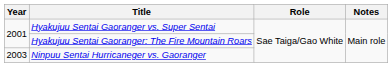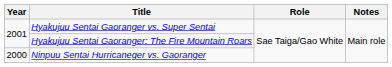 <table class="wikitable" style="font-size: 90%;">
 <tr>
 <th>Year</th>
 <th>Title</th>
 <th>Role</th>
 <th>Notes</th>
 </tr>
 <tr>
 <td rowspan="2">2001</td>
 <td><em><a href='#'>Hyakujuu Sentai Gaoranger vs. Super Sentai</a></em></td>
 <td rowspan="3">Sae Taiga/Gao White</td>
 <td rowspan="3">Main role</td>
 </tr>
 <tr>
 <td><em><a href='#'>Hyakujuu Sentai Gaoranger: The Fire Mountain Roars</a></em></td>
 </tr>
 <tr>
-<td>2003</td>
+<td>2000</td>
 <td><em><a href='#'>Ninpuu Sentai Hurricaneger vs. Gaoranger</a></em></td>
 </tr>
 </table>
